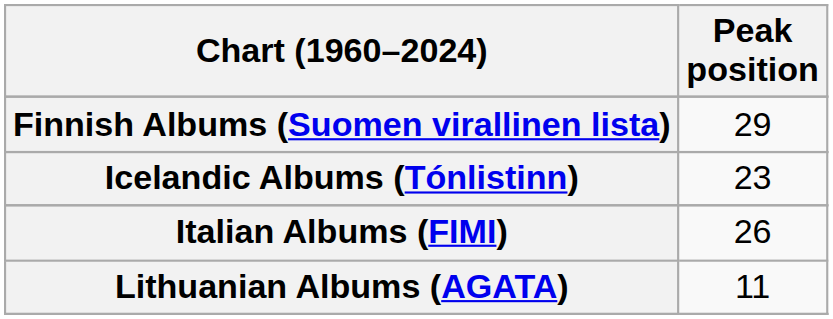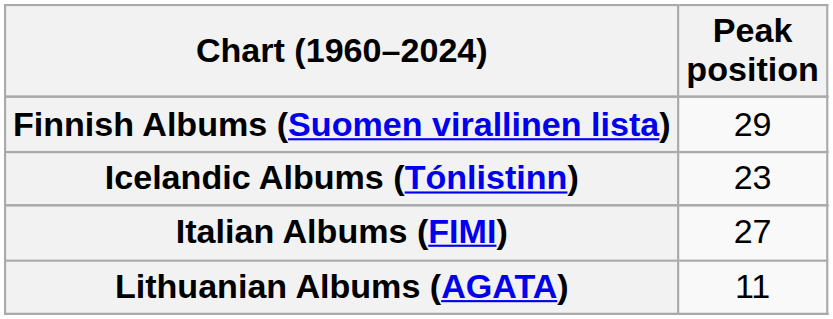 <table class="wikitable sortable plainrowheaders" style="text-align:center">
 <tr>
 <th scope="col">Chart (1960–2024)</th>
 <th scope="col">Peak<br>position</th>
 </tr>
 <tr>
 </tr>
 <tr>
 </tr>
 <tr>
 </tr>
 <tr>
 </tr>
 <tr>
 </tr>
 <tr>
 </tr>
 <tr>
 <th scope="row">Finnish Albums (<a href='#'>Suomen virallinen lista</a>)</th>
 <td>29</td>
 </tr>
 <tr>
 </tr>
 <tr>
 </tr>
 <tr>
 <th scope="row">Icelandic Albums (<a href='#'>Tónlistinn</a>)</th>
 <td>23</td>
 </tr>
 <tr>
 </tr>
 <tr>
 <th scope="row">Italian Albums (<a href='#'>FIMI</a>)</th>
-<td>26</td>
+<td>27</td>
 </tr>
 <tr>
 <th scope="row">Lithuanian Albums (<a href='#'>AGATA</a>)</th>
 <td>11</td>
 </tr>
 <tr>
 </tr>
 <tr>
 </tr>
 <tr>
 </tr>
 <tr>
 </tr>
 <tr>
 </tr>
 <tr>
 </tr>
 </table>
